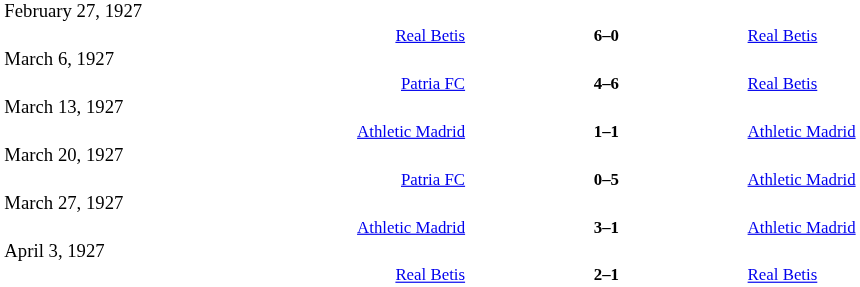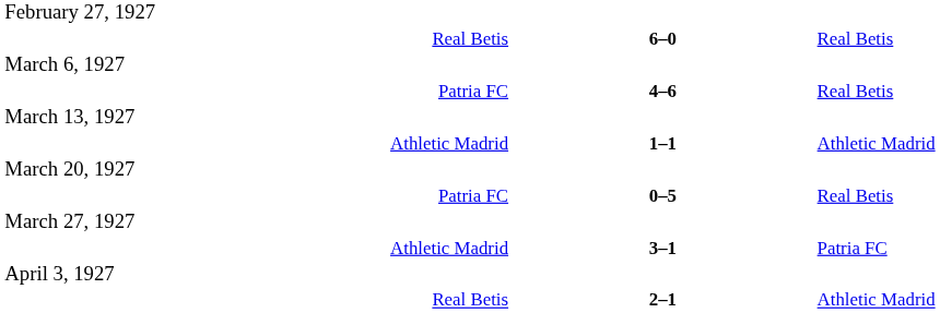 <table width=100% cellspacing=1>
 <tr>
 <th width=20%></th>
 <th width=12%></th>
 <th width=20%></th>
 <th></th>
 </tr>
 <tr>
 <td>February 27, 1927</td>
 </tr>
 <tr style=font-size:90%>
 <td align=right><a href='#'>Real Betis</a></td>
 <td align=center><strong>6–0</strong></td>
 <td align=left><a href='#'>Real Betis</a></td>
 </tr>
 <tr>
 <td>March 6, 1927</td>
 </tr>
 <tr style=font-size:90%>
 <td align=right><a href='#'>Patria FC</a></td>
 <td align=center><strong>4–6</strong></td>
 <td align=left><a href='#'>Real Betis</a></td>
 </tr>
 <tr>
 <td>March 13, 1927</td>
 </tr>
 <tr style=font-size:90%>
 <td align=right><a href='#'>Athletic Madrid</a></td>
 <td align=center><strong>1–1</strong></td>
 <td align=left><a href='#'>Athletic Madrid</a></td>
 </tr>
 <tr>
 <td>March 20, 1927</td>
 </tr>
 <tr style=font-size:90%>
 <td align=right><a href='#'>Patria FC</a></td>
 <td align=center><strong>0–5</strong></td>
-<td align=left><a href='#'>Athletic Madrid</a></td>
+<td align=left><a href='#'>Real Betis</a></td>
 </tr>
 <tr>
 <td>March 27, 1927</td>
 </tr>
 <tr style=font-size:90%>
 <td align=right><a href='#'>Athletic Madrid</a></td>
 <td align=center><strong>3–1</strong></td>
-<td align=left><a href='#'>Athletic Madrid</a></td>
+<td align=left><a href='#'>Patria FC</a></td>
 </tr>
 <tr>
 <td>April 3, 1927</td>
 </tr>
 <tr style=font-size:90%>
 <td align=right><a href='#'>Real Betis</a></td>
 <td align=center><strong>2–1</strong></td>
-<td align=left><a href='#'>Real Betis</a></td>
+<td align=left><a href='#'>Athletic Madrid</a></td>
 </tr>
 <tr>
 </tr>
 </table>
